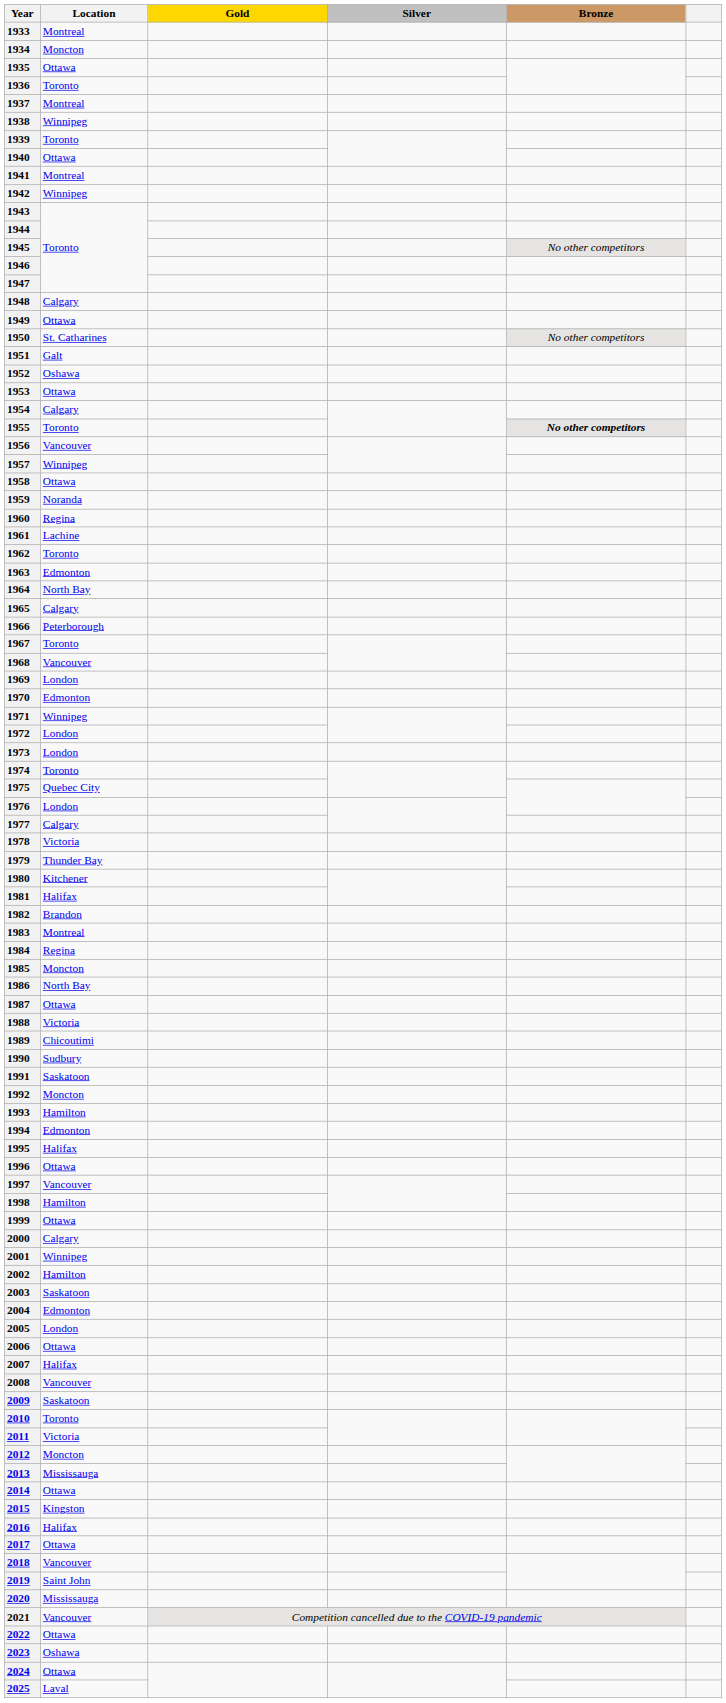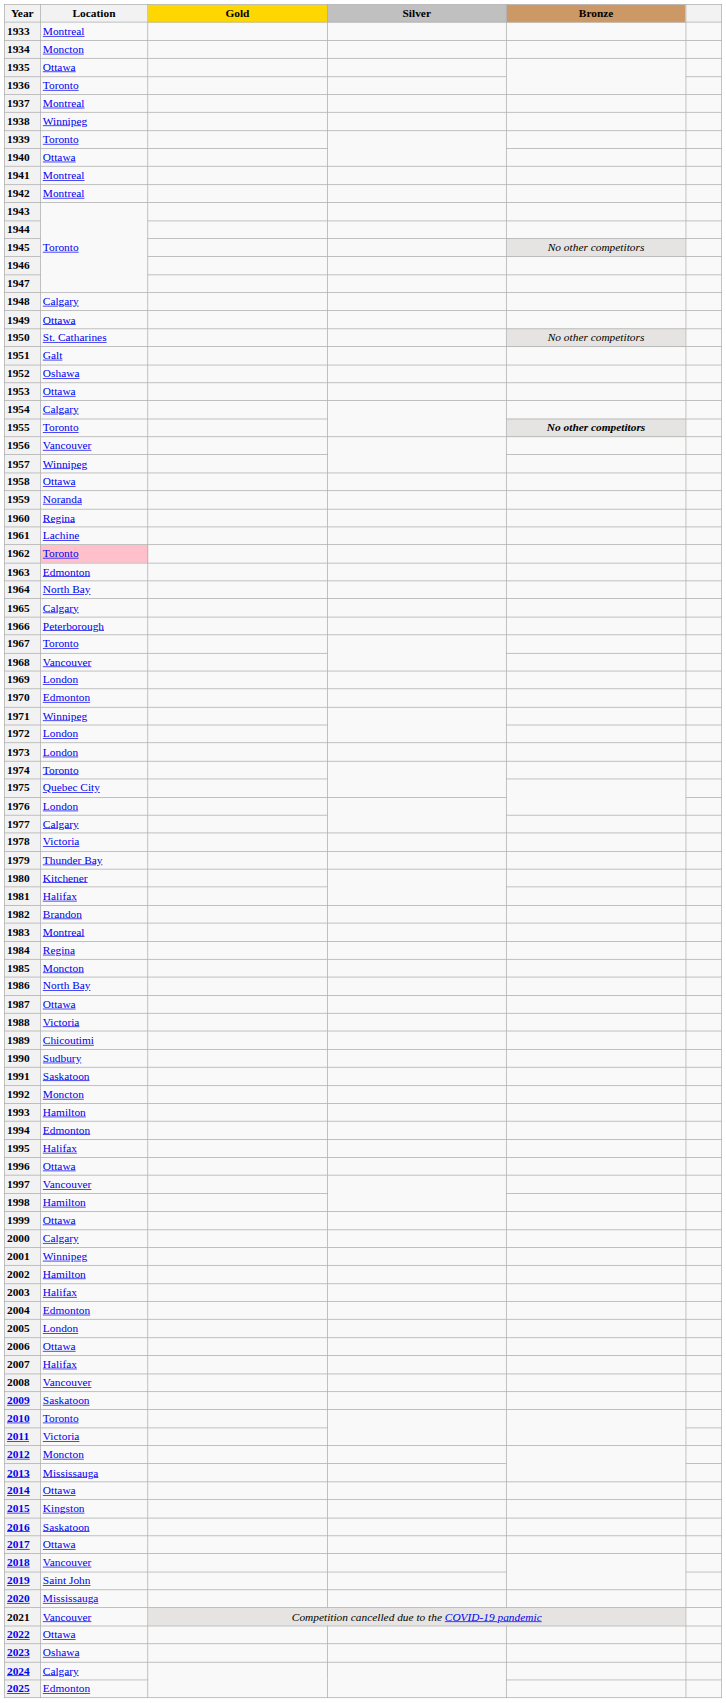 <table class="wikitable unsortable" style="text-align:left; width:80%">
 <tr>
 <th scope="col" style="text-align:center; width:5%">Year</th>
 <th scope="col" style="text-align:center; width:15%">Location</th>
 <th scope="col" style="text-align:center; width:25%; background:gold">Gold</th>
 <th scope="col" style="text-align:center; width:25%; background:silver">Silver</th>
 <th scope="col" style="text-align:center; width:25%; background:#c96">Bronze</th>
 <th scope="col" style="text-align:center; width:5%"></th>
 </tr>
 <tr>
 <th scope="row" style="text-align:left">1933</th>
 <td><a href='#'>Montreal</a></td>
 <td></td>
 <td></td>
 <td></td>
 <td></td>
 </tr>
 <tr>
 <th scope="row" style="text-align:left">1934</th>
 <td><a href='#'>Moncton</a></td>
 <td></td>
 <td></td>
 <td></td>
 <td></td>
 </tr>
 <tr>
 <th scope="row" style="text-align:left">1935</th>
 <td><a href='#'>Ottawa</a></td>
 <td></td>
 <td></td>
 <td rowspan="2"></td>
 <td></td>
 </tr>
 <tr>
 <th scope="row" style="text-align:left">1936</th>
 <td><a href='#'>Toronto</a></td>
 <td></td>
 <td></td>
 <td></td>
 </tr>
 <tr>
 <th scope="row" style="text-align:left">1937</th>
 <td><a href='#'>Montreal</a></td>
 <td></td>
 <td></td>
 <td></td>
 <td></td>
 </tr>
 <tr>
 <th scope="row" style="text-align:left">1938</th>
 <td><a href='#'>Winnipeg</a></td>
 <td></td>
 <td></td>
 <td></td>
 <td></td>
 </tr>
 <tr>
 <th scope="row" style="text-align:left">1939</th>
 <td><a href='#'>Toronto</a></td>
 <td></td>
 <td rowspan="2"></td>
 <td></td>
 <td></td>
 </tr>
 <tr>
 <th scope="row" style="text-align:left">1940</th>
 <td><a href='#'>Ottawa</a></td>
 <td></td>
 <td></td>
 <td></td>
 </tr>
 <tr>
 <th scope="row" style="text-align:left">1941</th>
 <td><a href='#'>Montreal</a></td>
 <td></td>
 <td></td>
 <td></td>
 <td></td>
 </tr>
 <tr>
 <th scope="row" style="text-align:left">1942</th>
-<td><a href='#'>Winnipeg</a></td>
+<td><a href='#'>Montreal</a></td>
 <td></td>
 <td></td>
 <td></td>
 <td></td>
 </tr>
 <tr>
 <th scope="row" style="text-align:left">1943</th>
 <td rowspan="5"><a href='#'>Toronto</a></td>
 <td></td>
 <td></td>
 <td></td>
 <td></td>
 </tr>
 <tr>
 <th scope="row" style="text-align:left">1944</th>
 <td></td>
 <td></td>
 <td></td>
 <td></td>
 </tr>
 <tr>
 <th scope="row" style="text-align:left">1945</th>
 <td></td>
 <td></td>
 <td bgcolor="e5e4e2" align="center"><em>No other competitors</em></td>
 <td></td>
 </tr>
 <tr>
 <th scope="row" style="text-align:left">1946</th>
 <td></td>
 <td></td>
 <td></td>
 <td></td>
 </tr>
 <tr>
 <th scope="row" style="text-align:left">1947</th>
 <td></td>
 <td></td>
 <td></td>
 <td></td>
 </tr>
 <tr>
 <th scope="row" style="text-align:left">1948</th>
 <td><a href='#'>Calgary</a></td>
 <td></td>
 <td></td>
 <td></td>
 <td></td>
 </tr>
 <tr>
 <th scope="row" style="text-align:left">1949</th>
 <td><a href='#'>Ottawa</a></td>
 <td></td>
 <td></td>
 <td></td>
 <td></td>
 </tr>
 <tr>
 <th scope="row" style="text-align:left">1950</th>
 <td><a href='#'>St. Catharines</a></td>
 <td></td>
 <td></td>
 <td bgcolor="e5e4e2" align="center"><em>No other competitors</em></td>
 <td></td>
 </tr>
 <tr>
 <th scope="row" style="text-align:left">1951</th>
 <td><a href='#'>Galt</a></td>
 <td></td>
 <td></td>
 <td></td>
 <td></td>
 </tr>
 <tr>
 <th scope="row" style="text-align:left">1952</th>
 <td><a href='#'>Oshawa</a></td>
 <td></td>
 <td></td>
 <td></td>
 <td></td>
 </tr>
 <tr>
 <th scope="row" style="text-align:left">1953</th>
 <td><a href='#'>Ottawa</a></td>
 <td></td>
 <td></td>
 <td></td>
 <td></td>
 </tr>
 <tr>
 <th scope="row" style="text-align:left">1954</th>
 <td><a href='#'>Calgary</a></td>
 <td></td>
 <td rowspan="2"></td>
 <td></td>
 <td></td>
 </tr>
 <tr>
 <th scope="row" style="text-align:left">1955</th>
 <td><a href='#'>Toronto</a></td>
 <td></td>
 <td bgcolor="e5e4e2" align="center"><strong><em>No other competitors</em></strong></td>
 <td></td>
 </tr>
 <tr>
 <th scope="row" style="text-align:left">1956</th>
 <td><a href='#'>Vancouver</a></td>
 <td></td>
 <td rowspan="2"></td>
 <td></td>
 <td></td>
 </tr>
 <tr>
 <th scope="row" style="text-align:left">1957</th>
 <td><a href='#'>Winnipeg</a></td>
 <td></td>
 <td></td>
 <td></td>
 </tr>
 <tr>
 <th scope="row" style="text-align:left">1958</th>
 <td><a href='#'>Ottawa</a></td>
 <td></td>
 <td></td>
 <td></td>
 <td></td>
 </tr>
 <tr>
 <th scope="row" style="text-align:left">1959</th>
 <td><a href='#'>Noranda</a></td>
 <td></td>
 <td></td>
 <td></td>
 <td></td>
 </tr>
 <tr>
 <th scope="row" style="text-align:left">1960</th>
 <td><a href='#'>Regina</a></td>
 <td></td>
 <td></td>
 <td></td>
 <td></td>
 </tr>
 <tr>
 <th scope="row" style="text-align:left">1961</th>
 <td><a href='#'>Lachine</a></td>
 <td></td>
 <td></td>
 <td></td>
 <td></td>
 </tr>
 <tr>
 <th scope="row" style="text-align:left">1962</th>
-<td><a href='#'>Toronto</a></td>
+<td style="background: pink;"><a href='#'>Toronto</a></td>
 <td></td>
 <td></td>
 <td></td>
 <td></td>
 </tr>
 <tr>
 <th scope="row" style="text-align:left">1963</th>
 <td><a href='#'>Edmonton</a></td>
 <td></td>
 <td></td>
 <td></td>
 <td></td>
 </tr>
 <tr>
 <th scope="row" style="text-align:left">1964</th>
 <td><a href='#'>North Bay</a></td>
 <td></td>
 <td></td>
 <td></td>
 <td></td>
 </tr>
 <tr>
 <th scope="row" style="text-align:left">1965</th>
 <td><a href='#'>Calgary</a></td>
 <td></td>
 <td></td>
 <td></td>
 <td></td>
 </tr>
 <tr>
 <th scope="row" style="text-align:left">1966</th>
 <td><a href='#'>Peterborough</a></td>
 <td></td>
 <td></td>
 <td></td>
 <td></td>
 </tr>
 <tr>
 <th scope="row" style="text-align:left">1967</th>
 <td><a href='#'>Toronto</a></td>
 <td></td>
 <td rowspan="2"></td>
 <td></td>
 <td></td>
 </tr>
 <tr>
 <th scope="row" style="text-align:left">1968</th>
 <td><a href='#'>Vancouver</a></td>
 <td></td>
 <td></td>
 <td></td>
 </tr>
 <tr>
 <th scope="row" style="text-align:left">1969</th>
 <td><a href='#'>London</a></td>
 <td></td>
 <td></td>
 <td></td>
 <td></td>
 </tr>
 <tr>
 <th scope="row" style="text-align:left">1970</th>
 <td><a href='#'>Edmonton</a></td>
 <td></td>
 <td></td>
 <td></td>
 <td></td>
 </tr>
 <tr>
 <th scope="row" style="text-align:left">1971</th>
 <td><a href='#'>Winnipeg</a></td>
 <td></td>
 <td rowspan="2"></td>
 <td></td>
 <td></td>
 </tr>
 <tr>
 <th scope="row" style="text-align:left">1972</th>
 <td><a href='#'>London</a></td>
 <td></td>
 <td></td>
 <td></td>
 </tr>
 <tr>
 <th scope="row" style="text-align:left">1973</th>
 <td><a href='#'>London</a></td>
 <td></td>
 <td></td>
 <td></td>
 <td></td>
 </tr>
 <tr>
 <th scope="row" style="text-align:left">1974</th>
 <td><a href='#'>Toronto</a></td>
 <td></td>
 <td rowspan="2"></td>
 <td></td>
 <td></td>
 </tr>
 <tr>
 <th scope="row" style="text-align:left">1975</th>
 <td><a href='#'>Quebec City</a></td>
 <td></td>
 <td rowspan="2"></td>
 <td></td>
 </tr>
 <tr>
 <th scope="row" style="text-align:left">1976</th>
 <td><a href='#'>London</a></td>
 <td></td>
 <td rowspan="2"></td>
 <td></td>
 </tr>
 <tr>
 <th scope="row" style="text-align:left">1977</th>
 <td><a href='#'>Calgary</a></td>
 <td></td>
 <td></td>
 <td></td>
 </tr>
 <tr>
 <th scope="row" style="text-align:left">1978</th>
 <td><a href='#'>Victoria</a></td>
 <td></td>
 <td></td>
 <td></td>
 <td></td>
 </tr>
 <tr>
 <th scope="row" style="text-align:left">1979</th>
 <td><a href='#'>Thunder Bay</a></td>
 <td></td>
 <td></td>
 <td></td>
 <td></td>
 </tr>
 <tr>
 <th scope="row" style="text-align:left">1980</th>
 <td><a href='#'>Kitchener</a></td>
 <td></td>
 <td rowspan="2"></td>
 <td></td>
 <td></td>
 </tr>
 <tr>
 <th scope="row" style="text-align:left">1981</th>
 <td><a href='#'>Halifax</a></td>
 <td></td>
 <td></td>
 <td></td>
 </tr>
 <tr>
 <th scope="row" style="text-align:left">1982</th>
 <td><a href='#'>Brandon</a></td>
 <td></td>
 <td></td>
 <td></td>
 <td></td>
 </tr>
 <tr>
 <th scope="row" style="text-align:left">1983</th>
 <td><a href='#'>Montreal</a></td>
 <td></td>
 <td></td>
 <td></td>
 <td></td>
 </tr>
 <tr>
 <th scope="row" style="text-align:left">1984</th>
 <td><a href='#'>Regina</a></td>
 <td></td>
 <td></td>
 <td></td>
 <td></td>
 </tr>
 <tr>
 <th scope="row" style="text-align:left">1985</th>
 <td><a href='#'>Moncton</a></td>
 <td></td>
 <td></td>
 <td></td>
 <td></td>
 </tr>
 <tr>
 <th scope="row" style="text-align:left">1986</th>
 <td><a href='#'>North Bay</a></td>
 <td></td>
 <td></td>
 <td></td>
 <td></td>
 </tr>
 <tr>
 <th scope="row" style="text-align:left">1987</th>
 <td><a href='#'>Ottawa</a></td>
 <td></td>
 <td></td>
 <td></td>
 <td></td>
 </tr>
 <tr>
 <th scope="row" style="text-align:left">1988</th>
 <td><a href='#'>Victoria</a></td>
 <td></td>
 <td></td>
 <td></td>
 <td></td>
 </tr>
 <tr>
 <th scope="row" style="text-align:left">1989</th>
 <td><a href='#'>Chicoutimi</a></td>
 <td></td>
 <td></td>
 <td></td>
 <td></td>
 </tr>
 <tr>
 <th scope="row" style="text-align:left">1990</th>
 <td><a href='#'>Sudbury</a></td>
 <td></td>
 <td></td>
 <td></td>
 <td></td>
 </tr>
 <tr>
 <th scope="row" style="text-align:left">1991</th>
 <td><a href='#'>Saskatoon</a></td>
 <td></td>
 <td></td>
 <td></td>
 <td></td>
 </tr>
 <tr>
 <th scope="row" style="text-align:left">1992</th>
 <td><a href='#'>Moncton</a></td>
 <td></td>
 <td></td>
 <td></td>
 <td></td>
 </tr>
 <tr>
 <th scope="row" style="text-align:left">1993</th>
 <td><a href='#'>Hamilton</a></td>
 <td></td>
 <td></td>
 <td></td>
 <td></td>
 </tr>
 <tr>
 <th scope="row" style="text-align:left">1994</th>
 <td><a href='#'>Edmonton</a></td>
 <td></td>
 <td></td>
 <td></td>
 <td></td>
 </tr>
 <tr>
 <th scope="row" style="text-align:left">1995</th>
 <td><a href='#'>Halifax</a></td>
 <td></td>
 <td></td>
 <td></td>
 <td></td>
 </tr>
 <tr>
 <th scope="row" style="text-align:left">1996</th>
 <td><a href='#'>Ottawa</a></td>
 <td></td>
 <td></td>
 <td></td>
 <td></td>
 </tr>
 <tr>
 <th scope="row" style="text-align:left">1997</th>
 <td><a href='#'>Vancouver</a></td>
 <td></td>
 <td rowspan="2"></td>
 <td></td>
 <td></td>
 </tr>
 <tr>
 <th scope="row" style="text-align:left">1998</th>
 <td><a href='#'>Hamilton</a></td>
 <td></td>
 <td></td>
 <td></td>
 </tr>
 <tr>
 <th scope="row" style="text-align:left">1999</th>
 <td><a href='#'>Ottawa</a></td>
 <td></td>
 <td></td>
 <td></td>
 <td></td>
 </tr>
 <tr>
 <th scope="row" style="text-align:left">2000</th>
 <td><a href='#'>Calgary</a></td>
 <td></td>
 <td></td>
 <td></td>
 <td></td>
 </tr>
 <tr>
 <th scope="row" style="text-align:left">2001</th>
 <td><a href='#'>Winnipeg</a></td>
 <td></td>
 <td></td>
 <td></td>
 <td></td>
 </tr>
 <tr>
 <th scope="row" style="text-align:left">2002</th>
 <td><a href='#'>Hamilton</a></td>
 <td></td>
 <td></td>
 <td></td>
 <td></td>
 </tr>
 <tr>
 <th scope="row" style="text-align:left">2003</th>
-<td><a href='#'>Saskatoon</a></td>
+<td><a href='#'>Halifax</a></td>
 <td></td>
 <td></td>
 <td></td>
 <td></td>
 </tr>
 <tr>
 <th scope="row" style="text-align:left">2004</th>
 <td><a href='#'>Edmonton</a></td>
 <td></td>
 <td></td>
 <td></td>
 <td></td>
 </tr>
 <tr>
 <th scope="row" style="text-align:left">2005</th>
 <td><a href='#'>London</a></td>
 <td></td>
 <td></td>
 <td></td>
 <td></td>
 </tr>
 <tr>
 <th scope="row" style="text-align:left">2006</th>
 <td><a href='#'>Ottawa</a></td>
 <td></td>
 <td></td>
 <td></td>
 <td></td>
 </tr>
 <tr>
 <th scope="row" style="text-align:left">2007</th>
 <td><a href='#'>Halifax</a></td>
 <td></td>
 <td></td>
 <td></td>
 <td></td>
 </tr>
 <tr>
 <th scope="row" style="text-align:left">2008</th>
 <td><a href='#'>Vancouver</a></td>
 <td></td>
 <td></td>
 <td></td>
 <td></td>
 </tr>
 <tr>
 <th scope="row" style="text-align:left"><a href='#'>2009</a></th>
 <td><a href='#'>Saskatoon</a></td>
 <td></td>
 <td></td>
 <td></td>
 <td></td>
 </tr>
 <tr>
 <th scope="row" style="text-align:left"><a href='#'>2010</a></th>
 <td><a href='#'>Toronto</a></td>
 <td></td>
 <td rowspan="2"></td>
 <td rowspan="2"></td>
 <td></td>
 </tr>
 <tr>
 <th scope="row" style="text-align:left"><a href='#'>2011</a></th>
 <td><a href='#'>Victoria</a></td>
 <td></td>
 <td></td>
 </tr>
 <tr>
 <th scope="row" style="text-align:left"><a href='#'>2012</a></th>
 <td><a href='#'>Moncton</a></td>
 <td></td>
 <td></td>
 <td rowspan="2"></td>
 <td></td>
 </tr>
 <tr>
 <th scope="row" style="text-align:left"><a href='#'>2013</a></th>
 <td><a href='#'>Mississauga</a></td>
 <td></td>
 <td></td>
 <td></td>
 </tr>
 <tr>
 <th scope="row" style="text-align:left"><a href='#'>2014</a></th>
 <td><a href='#'>Ottawa</a></td>
 <td></td>
 <td></td>
 <td></td>
 <td></td>
 </tr>
 <tr>
 <th scope="row" style="text-align:left"><a href='#'>2015</a></th>
 <td><a href='#'>Kingston</a></td>
 <td></td>
 <td></td>
 <td></td>
 <td></td>
 </tr>
 <tr>
 <th scope="row" style="text-align:left"><a href='#'>2016</a></th>
-<td><a href='#'>Halifax</a></td>
+<td><a href='#'>Saskatoon</a></td>
 <td></td>
 <td></td>
 <td></td>
 <td></td>
 </tr>
 <tr>
 <th scope="row" style="text-align:left"><a href='#'>2017</a></th>
 <td><a href='#'>Ottawa</a></td>
 <td></td>
 <td></td>
 <td></td>
 <td></td>
 </tr>
 <tr>
 <th scope="row" style="text-align:left"><a href='#'>2018</a></th>
 <td><a href='#'>Vancouver</a></td>
 <td></td>
 <td></td>
 <td rowspan="2"></td>
 <td></td>
 </tr>
 <tr>
 <th scope="row" style="text-align:left"><a href='#'>2019</a></th>
 <td><a href='#'>Saint John</a></td>
 <td></td>
 <td></td>
 <td></td>
 </tr>
 <tr>
 <th scope="row" style="text-align:left"><a href='#'>2020</a></th>
 <td><a href='#'>Mississauga</a></td>
 <td></td>
 <td></td>
 <td></td>
 <td></td>
 </tr>
 <tr>
 <th scope="row" style="text-align:left">2021</th>
 <td><a href='#'>Vancouver</a></td>
 <td colspan="3" align="center" bgcolor="e5e4e2"><em>Competition cancelled due to the <a href='#'>COVID-19 pandemic</a></em></td>
 <td></td>
 </tr>
 <tr>
 <th scope="row" style="text-align:left"><a href='#'>2022</a></th>
 <td><a href='#'>Ottawa</a></td>
 <td></td>
 <td></td>
 <td></td>
 <td></td>
 </tr>
 <tr>
 <th scope="row" style="text-align:left"><a href='#'>2023</a></th>
 <td><a href='#'>Oshawa</a></td>
 <td></td>
 <td></td>
 <td></td>
 <td></td>
 </tr>
 <tr>
 <th scope="row" style="text-align:left"><a href='#'>2024</a></th>
-<td><a href='#'>Ottawa</a></td>
+<td><a href='#'>Calgary</a></td>
 <td rowspan="2"></td>
 <td rowspan="2"></td>
 <td></td>
 <td></td>
 </tr>
 <tr>
 <th scope="row" style="text-align:left"><a href='#'>2025</a></th>
-<td><a href='#'>Laval</a></td>
+<td><a href='#'>Edmonton</a></td>
 <td></td>
 <td></td>
 </tr>
 </table>
